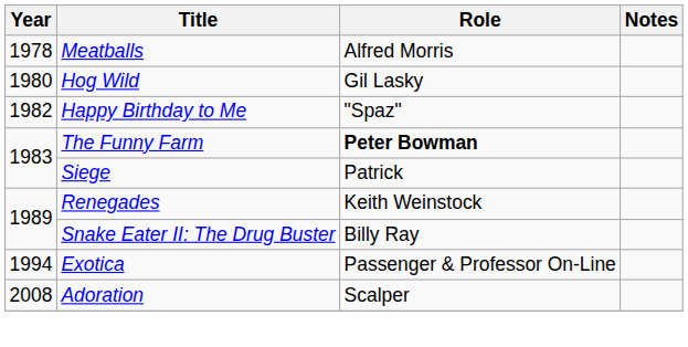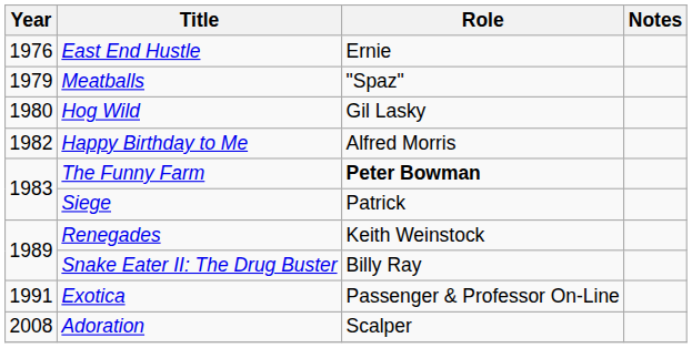 <table class="wikitable sortable">
 <tr>
 <th>Year</th>
 <th>Title</th>
 <th>Role</th>
 <th class="unsortable">Notes</th>
 </tr>
 <tr>
-<td>1978</td>
+<td>1976</td>
+<td><em><a href='#'>East End Hustle</a></em></td>
+<td>Ernie</td>
+<td></td>
+</tr>
+<tr>
+<td>1979</td>
 <td><em><a href='#'>Meatballs</a></em></td>
-<td>Alfred Morris</td>
+<td>"Spaz"</td>
 <td></td>
 </tr>
 <tr>
 <td>1980</td>
 <td><em><a href='#'>Hog Wild</a></em></td>
 <td>Gil Lasky</td>
 <td></td>
 </tr>
 <tr>
 <td>1982</td>
 <td><em><a href='#'>Happy Birthday to Me</a></em></td>
-<td>"Spaz"</td>
+<td>Alfred Morris</td>
 <td></td>
 </tr>
 <tr>
 <td rowspan="2">1983</td>
 <td data-sort-value="Funny Farm, The"><em><a href='#'>The Funny Farm</a></em></td>
 <td><strong>Peter Bowman</strong></td>
 <td></td>
 </tr>
 <tr>
 <td><em><a href='#'>Siege</a></em></td>
 <td>Patrick</td>
 <td></td>
 </tr>
 <tr>
 <td rowspan="2">1989</td>
 <td><em><a href='#'>Renegades</a></em></td>
 <td>Keith Weinstock</td>
 <td></td>
 </tr>
 <tr>
 <td><em><a href='#'>Snake Eater II: The Drug Buster</a></em></td>
 <td>Billy Ray</td>
 <td></td>
 </tr>
 <tr>
-<td>1994</td>
+<td>1991</td>
 <td><em><a href='#'>Exotica</a></em></td>
 <td>Passenger & Professor On-Line</td>
 <td></td>
 </tr>
 <tr>
 <td>2008</td>
 <td><em><a href='#'>Adoration</a></em></td>
 <td>Scalper</td>
 <td></td>
 </tr>
 <tr>
 </tr>
 </table>
